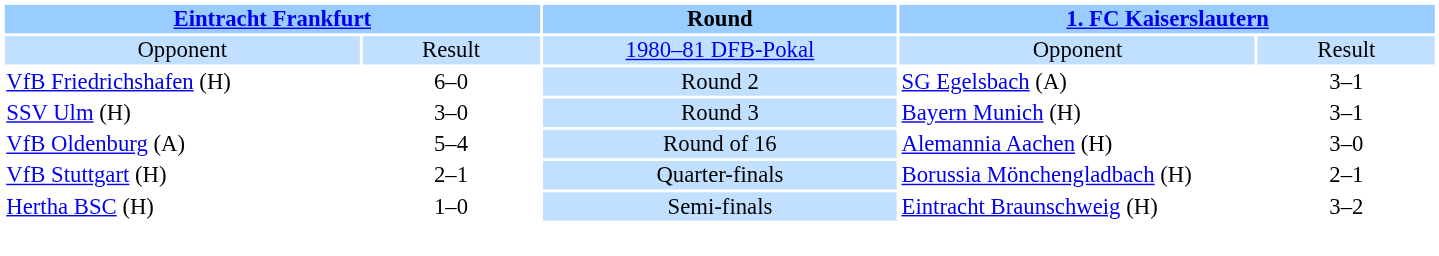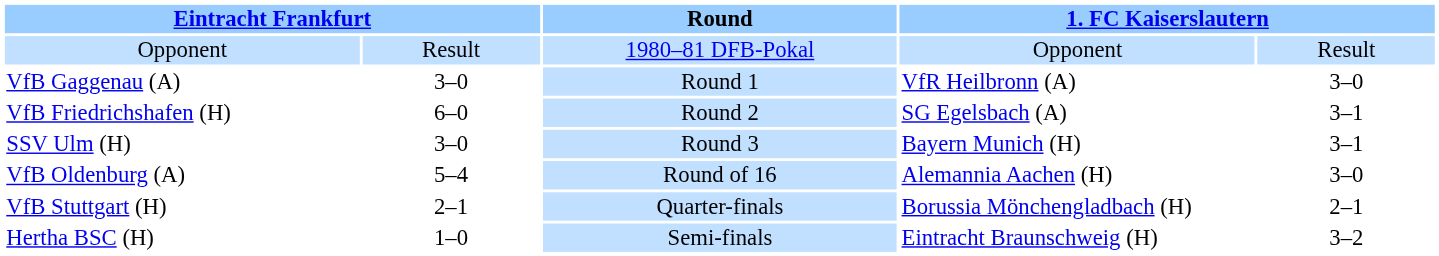 <table style="width:80%; text-align:center;">
 <tr style="vertical-align:top; background:#99CCFF;">
 <th colspan="2"><a href='#'>Eintracht Frankfurt</a></th>
 <th style="width:20%">Round</th>
 <th colspan="2"><a href='#'>1. FC Kaiserslautern</a></th>
 </tr>
 <tr style="vertical-align:top; background:#C1E0FF;">
 <td style="width:20%">Opponent</td>
 <td style="width:10%">Result</td>
 <td><a href='#'>1980–81 DFB-Pokal</a></td>
 <td style="width:20%">Opponent</td>
 <td style="width:10%">Result</td>
+</tr>
+<tr>
+<td align="left"><a href='#'>VfB Gaggenau</a> (A)</td>
+<td>3–0</td>
+<td style="background:#C1E0FF;">Round 1</td>
+<td align="left"><a href='#'>VfR Heilbronn</a> (A)</td>
+<td>3–0</td>
 </tr>
 <tr>
 <td align="left"><a href='#'>VfB Friedrichshafen</a> (H)</td>
 <td>6–0</td>
 <td style="background:#C1E0FF;">Round 2</td>
 <td align="left"><a href='#'>SG Egelsbach</a> (A)</td>
 <td>3–1</td>
 </tr>
 <tr>
 <td align="left"><a href='#'>SSV Ulm</a> (H)</td>
 <td>3–0</td>
 <td style="background:#C1E0FF;">Round 3</td>
 <td align="left"><a href='#'>Bayern Munich</a> (H)</td>
 <td>3–1</td>
 </tr>
 <tr>
 <td align="left"><a href='#'>VfB Oldenburg</a> (A)</td>
 <td>5–4</td>
 <td style="background:#C1E0FF;">Round of 16</td>
 <td align="left"><a href='#'>Alemannia Aachen</a> (H)</td>
 <td>3–0</td>
 </tr>
 <tr>
 <td align="left"><a href='#'>VfB Stuttgart</a> (H)</td>
 <td>2–1</td>
 <td style="background:#C1E0FF;">Quarter-finals</td>
 <td align="left"><a href='#'>Borussia Mönchengladbach</a> (H)</td>
 <td>2–1</td>
 </tr>
 <tr>
 <td align="left"><a href='#'>Hertha BSC</a> (H)</td>
 <td>1–0</td>
 <td style="background:#C1E0FF;">Semi-finals</td>
 <td align="left"><a href='#'>Eintracht Braunschweig</a> (H)</td>
 <td>3–2</td>
 </tr>
 </table>
